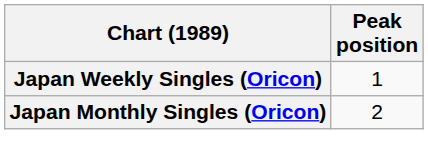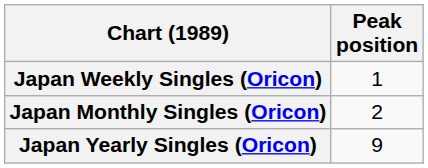 <table class="wikitable sortable plainrowheaders" style="text-align:center;">
 <tr>
 <th scope="col">Chart (1989)</th>
 <th scope="col">Peak<br>position</th>
 </tr>
 <tr>
 <th scope="row">Japan Weekly Singles (<a href='#'>Oricon</a>)</th>
 <td style="text-align:center;">1</td>
 </tr>
 <tr>
 <th scope="row">Japan Monthly Singles (<a href='#'>Oricon</a>)</th>
 <td style="text-align:center;">2</td>
 </tr>
+<tr>
+<th scope="row">Japan Yearly Singles (<a href='#'>Oricon</a>)</th>
+<td style="text-align:center;">9</td>
+</tr>
 </table>
